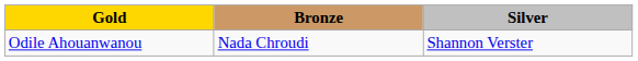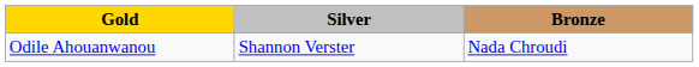 <table class="wikitable" style="text-align:left">
 <tr align="center">
 <td width=200 bgcolor=gold><strong>Gold</strong></td>
+<td width=200 bgcolor=silver><strong>Silver</strong></td>
 <td width=200 bgcolor=CC9966><strong>Bronze</strong></td>
-<td width=200 bgcolor=silver><strong>Silver</strong></td>
 </tr>
 <tr>
 <td><a href='#'>Odile Ahouanwanou</a><br><em></em></td>
+<td><a href='#'>Shannon Verster</a><br><em></em></td>
 <td><a href='#'>Nada Chroudi</a><br><em></em></td>
-<td><a href='#'>Shannon Verster</a><br><em></em></td>
 </tr>
 </table>
